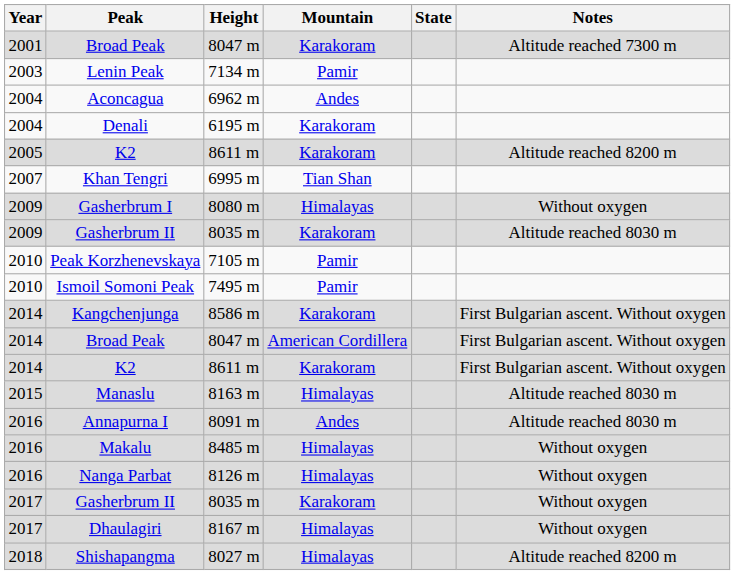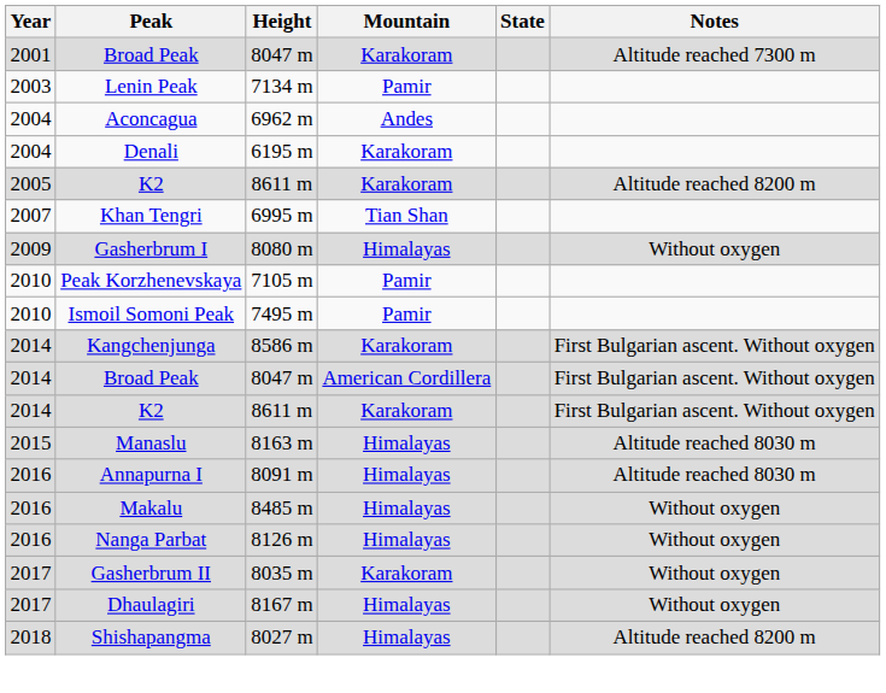 <table class="wikitable sortable" style="text-align:center">
 <tr>
 <th>Year</th>
 <th>Peak</th>
 <th>Height</th>
 <th>Mountain</th>
 <th>State</th>
 <th>Notes</th>
 </tr>
 <tr style="background-color:#DCDCDC;">
 <td>2001</td>
 <td><a href='#'>Broad Peak</a></td>
 <td>8047 m</td>
 <td><a href='#'>Karakoram</a></td>
 <td></td>
 <td>Altitude reached 7300 m</td>
 </tr>
 <tr>
 <td>2003</td>
 <td><a href='#'>Lenin Peak</a></td>
 <td>7134 m</td>
 <td><a href='#'>Pamir</a></td>
 <td></td>
 <td></td>
 </tr>
 <tr>
 <td>2004</td>
 <td><a href='#'>Aconcagua</a></td>
 <td>6962 m</td>
 <td><a href='#'>Andes</a></td>
 <td></td>
 <td></td>
 </tr>
 <tr>
 <td>2004</td>
 <td><a href='#'>Denali</a></td>
 <td>6195 m</td>
 <td><a href='#'>Karakoram</a></td>
 <td></td>
 <td></td>
 </tr>
 <tr style="background-color:#DCDCDC;">
 <td>2005</td>
 <td><a href='#'>K2</a></td>
 <td>8611 m</td>
 <td><a href='#'>Karakoram</a></td>
 <td></td>
 <td>Altitude reached 8200 m</td>
 </tr>
 <tr>
 <td>2007</td>
 <td><a href='#'>Khan Tengri</a></td>
 <td>6995 m</td>
 <td><a href='#'>Tian Shan</a></td>
 <td></td>
 <td></td>
 </tr>
 <tr style="background-color:#DCDCDC;">
 <td>2009</td>
 <td><a href='#'>Gasherbrum I</a></td>
 <td>8080 m</td>
 <td><a href='#'>Himalayas</a></td>
 <td></td>
 <td>Without oxygen</td>
 </tr>
-<tr style="background-color:#DCDCDC;">
-<td>2009</td>
-<td><a href='#'>Gasherbrum II</a></td>
-<td>8035 m</td>
-<td><a href='#'>Karakoram</a></td>
-<td></td>
-<td>Altitude reached 8030 m</td>
-</tr>
 <tr>
 <td>2010</td>
 <td><a href='#'>Peak Korzhenevskaya</a></td>
 <td>7105 m</td>
 <td><a href='#'>Pamir</a></td>
 <td></td>
 <td></td>
 </tr>
 <tr>
 <td>2010</td>
 <td><a href='#'>Ismoil Somoni Peak</a></td>
 <td>7495 m</td>
 <td><a href='#'>Pamir</a></td>
 <td></td>
 <td></td>
 </tr>
 <tr style="background-color:#DCDCDC;">
 <td>2014</td>
 <td><a href='#'>Kangchenjunga</a></td>
 <td>8586 m</td>
 <td><a href='#'>Karakoram</a></td>
 <td></td>
 <td>First Bulgarian ascent. Without oxygen</td>
 </tr>
 <tr style="background-color:#DCDCDC;">
 <td>2014</td>
 <td><a href='#'>Broad Peak</a></td>
 <td>8047 m</td>
 <td><a href='#'>American Cordillera</a></td>
 <td></td>
 <td>First Bulgarian ascent. Without oxygen</td>
 </tr>
 <tr style="background-color:#DCDCDC;">
 <td>2014</td>
 <td><a href='#'>K2</a></td>
 <td>8611 m</td>
 <td><a href='#'>Karakoram</a></td>
 <td></td>
 <td>First Bulgarian ascent. Without oxygen</td>
 </tr>
 <tr style="background-color:#DCDCDC;">
 <td>2015</td>
 <td><a href='#'>Manaslu</a></td>
 <td>8163 m</td>
 <td><a href='#'>Himalayas</a></td>
 <td></td>
 <td>Altitude reached 8030 m</td>
 </tr>
 <tr style="background-color:#DCDCDC;">
 <td>2016</td>
 <td><a href='#'>Annapurna I</a></td>
 <td>8091 m</td>
-<td><a href='#'>Andes</a></td>
+<td><a href='#'>Himalayas</a></td>
 <td></td>
 <td>Altitude reached 8030 m</td>
 </tr>
 <tr style="background-color:#DCDCDC;">
 <td>2016</td>
 <td><a href='#'>Makalu</a></td>
 <td>8485 m</td>
 <td><a href='#'>Himalayas</a></td>
 <td></td>
 <td>Without oxygen</td>
 </tr>
 <tr style="background-color:#DCDCDC;">
 <td>2016</td>
 <td><a href='#'>Nanga Parbat</a></td>
 <td>8126 m</td>
 <td><a href='#'>Himalayas</a></td>
 <td></td>
 <td>Without oxygen</td>
 </tr>
 <tr style="background-color:#DCDCDC;">
 <td>2017</td>
 <td><a href='#'>Gasherbrum II</a></td>
 <td>8035 m</td>
 <td><a href='#'>Karakoram</a></td>
 <td></td>
 <td>Without oxygen</td>
 </tr>
 <tr style="background-color:#DCDCDC;">
 <td>2017</td>
 <td><a href='#'>Dhaulagiri</a></td>
 <td>8167 m</td>
 <td><a href='#'>Himalayas</a></td>
 <td></td>
 <td>Without oxygen</td>
 </tr>
 <tr style="background-color:#DCDCDC;">
 <td>2018</td>
 <td><a href='#'>Shishapangma</a></td>
 <td>8027 m</td>
 <td><a href='#'>Himalayas</a></td>
 <td></td>
 <td>Altitude reached 8200 m</td>
 </tr>
 </table>
